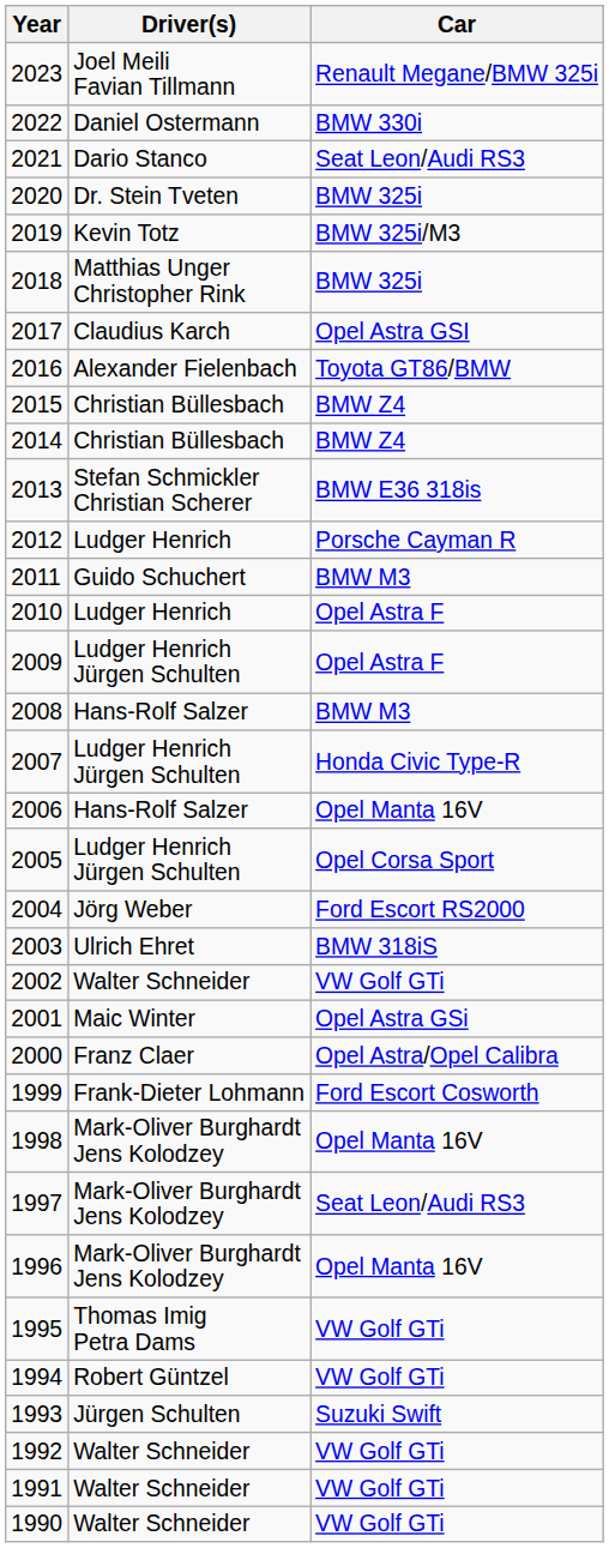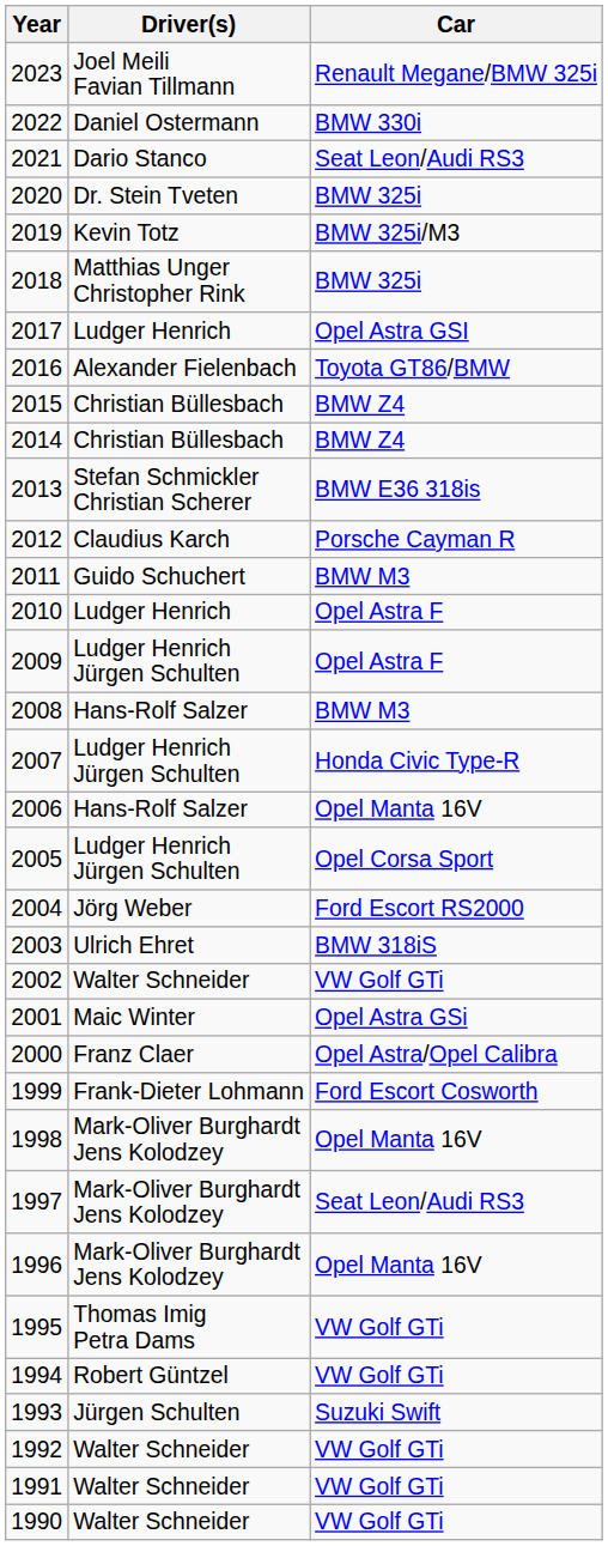 <table class="wikitable" style="font-size: 90%;">
 <tr>
 <th>Year</th>
 <th>Driver(s)</th>
 <th>Car</th>
 </tr>
 <tr>
 <td>2023</td>
 <td>Joel Meili<br>Favian Tillmann</td>
 <td><a href='#'>Renault Megane</a>/<a href='#'>BMW 325i</a></td>
 </tr>
 <tr>
 <td>2022</td>
 <td>Daniel Ostermann</td>
 <td><a href='#'>BMW 330i</a></td>
 </tr>
 <tr>
 <td>2021</td>
 <td>Dario Stanco</td>
 <td><a href='#'>Seat Leon</a>/<a href='#'>Audi RS3</a></td>
 </tr>
 <tr>
 <td>2020</td>
 <td>Dr. Stein Tveten</td>
 <td><a href='#'>BMW 325i</a></td>
 </tr>
 <tr>
 <td>2019</td>
 <td>Kevin Totz</td>
 <td><a href='#'>BMW 325i</a>/M3</td>
 </tr>
 <tr>
 <td>2018</td>
 <td>Matthias Unger<br>Christopher Rink</td>
 <td><a href='#'>BMW 325i</a></td>
 </tr>
 <tr>
 <td>2017</td>
-<td>Claudius Karch</td>
+<td>Ludger Henrich</td>
 <td><a href='#'>Opel Astra GSI</a></td>
 </tr>
 <tr>
 <td>2016</td>
 <td>Alexander Fielenbach</td>
 <td><a href='#'>Toyota GT86</a>/<a href='#'>BMW</a></td>
 </tr>
 <tr>
 <td>2015</td>
 <td>Christian Büllesbach</td>
 <td><a href='#'>BMW Z4</a></td>
 </tr>
 <tr>
 <td>2014</td>
 <td>Christian Büllesbach</td>
 <td><a href='#'>BMW Z4</a></td>
 </tr>
 <tr>
 <td>2013</td>
 <td>Stefan Schmickler<br>Christian Scherer</td>
 <td><a href='#'>BMW E36 318is</a></td>
 </tr>
 <tr>
 <td>2012</td>
-<td>Ludger Henrich</td>
+<td>Claudius Karch</td>
 <td><a href='#'>Porsche Cayman R</a></td>
 </tr>
 <tr>
 <td>2011</td>
 <td>Guido Schuchert</td>
 <td><a href='#'>BMW M3</a></td>
 </tr>
 <tr>
 <td>2010</td>
 <td>Ludger Henrich</td>
 <td><a href='#'>Opel Astra F</a></td>
 </tr>
 <tr>
 <td>2009</td>
 <td>Ludger Henrich<br>Jürgen Schulten</td>
 <td><a href='#'>Opel Astra F</a></td>
 </tr>
 <tr>
 <td>2008</td>
 <td>Hans-Rolf Salzer</td>
 <td><a href='#'>BMW M3</a></td>
 </tr>
 <tr>
 <td>2007</td>
 <td>Ludger Henrich<br>Jürgen Schulten</td>
 <td><a href='#'>Honda Civic Type-R</a></td>
 </tr>
 <tr>
 <td>2006</td>
 <td>Hans-Rolf Salzer</td>
 <td><a href='#'>Opel Manta</a> 16V</td>
 </tr>
 <tr>
 <td>2005</td>
 <td>Ludger Henrich<br>Jürgen Schulten</td>
 <td><a href='#'>Opel Corsa Sport</a></td>
 </tr>
 <tr>
 <td>2004</td>
 <td>Jörg Weber</td>
 <td><a href='#'>Ford Escort RS2000</a></td>
 </tr>
 <tr>
 <td>2003</td>
 <td>Ulrich Ehret</td>
 <td><a href='#'>BMW 318iS</a></td>
 </tr>
 <tr>
 <td>2002</td>
 <td>Walter Schneider</td>
 <td><a href='#'>VW Golf GTi</a></td>
 </tr>
 <tr>
 <td>2001</td>
 <td>Maic Winter</td>
 <td><a href='#'>Opel Astra GSi</a></td>
 </tr>
 <tr>
 <td>2000</td>
 <td>Franz Claer</td>
 <td><a href='#'>Opel Astra</a>/<a href='#'>Opel Calibra</a></td>
 </tr>
 <tr>
 <td>1999</td>
 <td>Frank-Dieter Lohmann</td>
 <td><a href='#'>Ford Escort Cosworth</a></td>
 </tr>
 <tr>
 <td>1998</td>
 <td>Mark-Oliver Burghardt<br>Jens Kolodzey</td>
 <td><a href='#'>Opel Manta</a> 16V</td>
 </tr>
 <tr>
 <td>1997</td>
 <td>Mark-Oliver Burghardt<br>Jens Kolodzey</td>
 <td><a href='#'>Seat Leon</a>/<a href='#'>Audi RS3</a></td>
 </tr>
 <tr>
 <td>1996</td>
 <td>Mark-Oliver Burghardt<br>Jens Kolodzey</td>
 <td><a href='#'>Opel Manta</a> 16V</td>
 </tr>
 <tr>
 <td>1995</td>
 <td>Thomas Imig<br>Petra Dams</td>
 <td><a href='#'>VW Golf GTi</a></td>
 </tr>
 <tr>
 <td>1994</td>
 <td>Robert Güntzel</td>
 <td><a href='#'>VW Golf GTi</a></td>
 </tr>
 <tr>
 <td>1993</td>
 <td>Jürgen Schulten</td>
 <td><a href='#'>Suzuki Swift</a></td>
 </tr>
 <tr>
 <td>1992</td>
 <td>Walter Schneider</td>
 <td><a href='#'>VW Golf GTi</a></td>
 </tr>
 <tr>
 <td>1991</td>
 <td>Walter Schneider</td>
 <td><a href='#'>VW Golf GTi</a></td>
 </tr>
 <tr>
 <td>1990</td>
 <td>Walter Schneider</td>
 <td><a href='#'>VW Golf GTi</a></td>
 </tr>
 </table>
